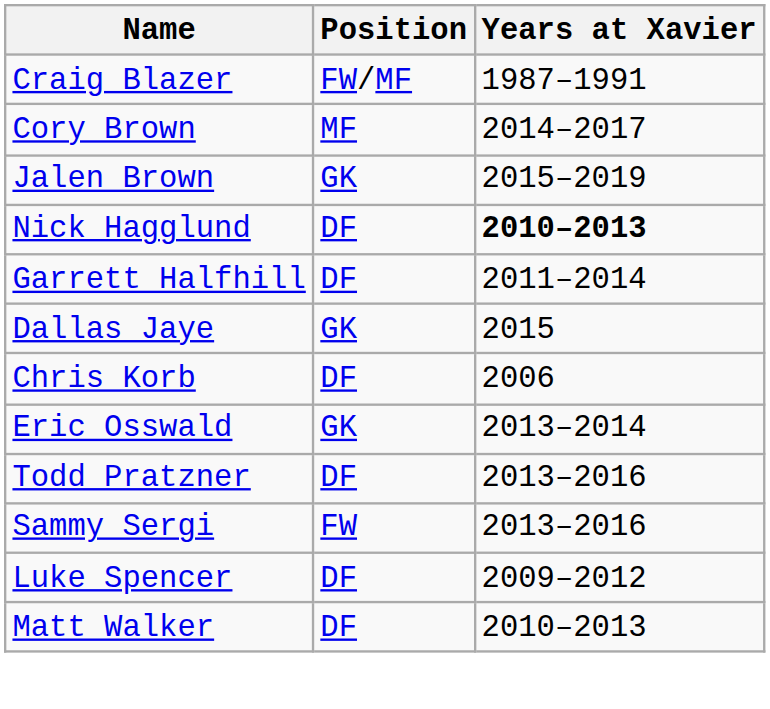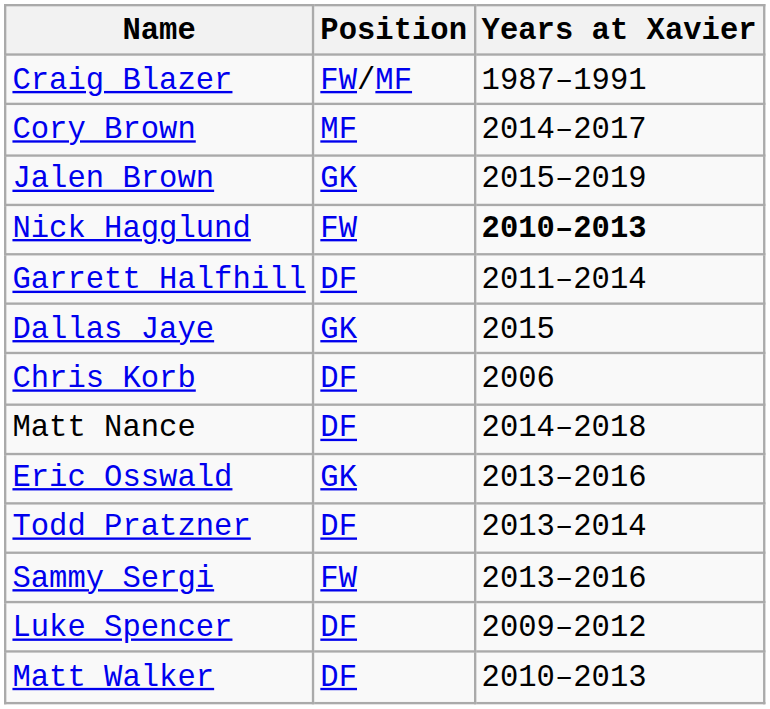 <table class="wikitable sortable">
 <tr>
 <th>Name</th>
 <th>Position</th>
 <th>Years at Xavier</th>
 </tr>
 <tr>
 <td><a href='#'>Craig Blazer</a></td>
 <td><a href='#'>FW</a>/<a href='#'>MF</a></td>
 <td>1987–1991</td>
 </tr>
 <tr>
 <td><a href='#'>Cory Brown</a></td>
 <td><a href='#'>MF</a></td>
 <td>2014–2017</td>
 </tr>
 <tr>
 <td><a href='#'>Jalen Brown</a></td>
 <td><a href='#'>GK</a></td>
 <td>2015–2019</td>
 </tr>
 <tr>
 <td><a href='#'>Nick Hagglund</a></td>
-<td><a href='#'>DF</a></td>
+<td><a href='#'>FW</a></td>
 <td><strong>2010–2013</strong></td>
 </tr>
 <tr>
 <td><a href='#'>Garrett Halfhill</a></td>
 <td><a href='#'>DF</a></td>
 <td>2011–2014</td>
 </tr>
 <tr>
 <td><a href='#'>Dallas Jaye</a></td>
 <td><a href='#'>GK</a></td>
 <td>2015</td>
 </tr>
 <tr>
 <td><a href='#'>Chris Korb</a></td>
 <td><a href='#'>DF</a></td>
 <td>2006</td>
 </tr>
 <tr>
+<td>Matt Nance</td>
+<td><a href='#'>DF</a></td>
+<td>2014–2018</td>
+</tr>
+<tr>
 <td><a href='#'>Eric Osswald</a></td>
 <td><a href='#'>GK</a></td>
-<td>2013–2014</td>
+<td>2013–2016</td>
 </tr>
 <tr>
 <td><a href='#'>Todd Pratzner</a></td>
 <td><a href='#'>DF</a></td>
-<td>2013–2016</td>
+<td>2013–2014</td>
 </tr>
 <tr>
 <td><a href='#'>Sammy Sergi</a></td>
 <td><a href='#'>FW</a></td>
 <td>2013–2016</td>
 </tr>
 <tr>
 <td><a href='#'>Luke Spencer</a></td>
 <td><a href='#'>DF</a></td>
 <td>2009–2012</td>
 </tr>
 <tr>
 <td><a href='#'>Matt Walker</a></td>
 <td><a href='#'>DF</a></td>
 <td>2010–2013</td>
 </tr>
 </table>
